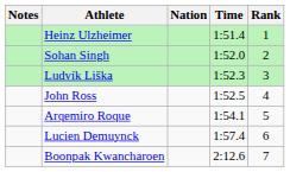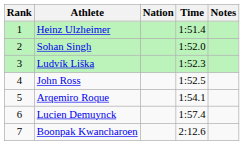 <table class="wikitable sortable" style="text-align:center">
 <tr>
-<th>Notes</th>
+<th>Rank</th>
 <th>Athlete</th>
 <th>Nation</th>
 <th>Time</th>
-<th>Rank</th>
+<th>Notes</th>
 </tr>
 <tr bgcolor=bbf3bb>
-<td></td>
+<td>1</td>
 <td align=left><a href='#'>Heinz Ulzheimer</a></td>
 <td align=left></td>
 <td>1:51.4</td>
-<td>1</td>
+<td></td>
 </tr>
 <tr bgcolor=bbf3bb>
-<td></td>
+<td>2</td>
 <td align=left><a href='#'>Sohan Singh</a></td>
 <td align=left></td>
 <td>1:52.0</td>
-<td>2</td>
+<td></td>
 </tr>
 <tr bgcolor=bbf3bb>
-<td></td>
+<td>3</td>
 <td align=left><a href='#'>Ludvík Liška</a></td>
 <td align=left></td>
 <td>1:52.3</td>
-<td>3</td>
+<td></td>
 </tr>
 <tr>
-<td></td>
+<td>4</td>
 <td align=left><a href='#'>John Ross</a></td>
 <td align=left></td>
 <td>1:52.5</td>
-<td>4</td>
+<td></td>
 </tr>
 <tr>
-<td></td>
+<td>5</td>
 <td align=left><a href='#'>Arqemiro Roque</a></td>
 <td align=left></td>
 <td>1:54.1</td>
-<td>5</td>
+<td></td>
 </tr>
 <tr>
-<td></td>
+<td>6</td>
 <td align=left><a href='#'>Lucien Demuynck</a></td>
 <td align=left></td>
 <td>1:57.4</td>
-<td>6</td>
+<td></td>
 </tr>
 <tr>
-<td></td>
+<td>7</td>
 <td align=left><a href='#'>Boonpak Kwancharoen</a></td>
 <td align=left></td>
 <td>2:12.6</td>
-<td>7</td>
+<td></td>
 </tr>
 </table>
